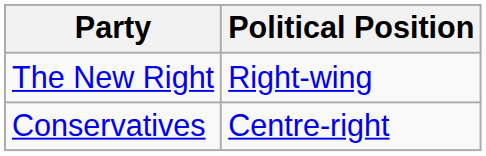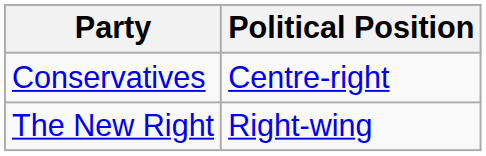 <table class="wikitable mw-collapsible mw-collapsed">
 <tr>
 <th>Party</th>
 <th>Political Position</th>
 </tr>
 <tr>
+<td><a href='#'>Conservatives</a></td>
+<td><a href='#'>Centre-right</a></td>
+</tr>
+<tr>
 <td><a href='#'>The New Right</a></td>
 <td><a href='#'>Right-wing</a></td>
 </tr>
-<tr>
-<td><a href='#'>Conservatives</a></td>
-<td><a href='#'>Centre-right</a></td>
-</tr>
 </table>
